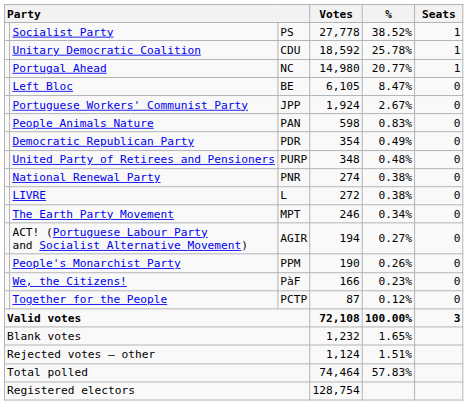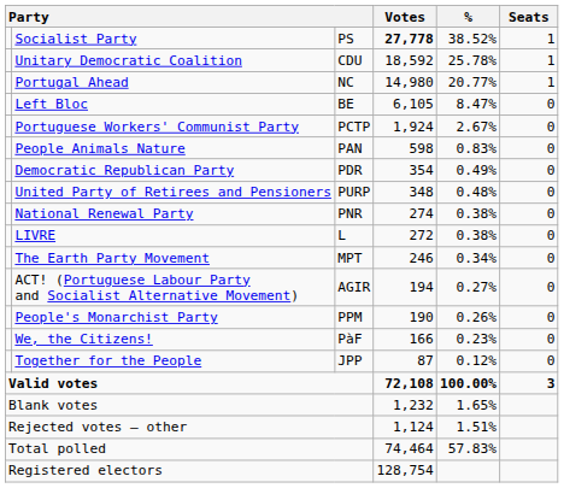 <table class="wikitable" border="1" style="text-align:right;">
 <tr>
 <th style="text-align:left;" colspan=3>Party</th>
 <th align=center width="50">Votes</th>
 <th align=center width="50">%</th>
 <th align=center width="50">Seats</th>
 </tr>
 <tr>
 <td></td>
 <td align=left><a href='#'>Socialist Party</a></td>
 <td align=left>PS</td>
-<td>27,778</td>
+<td><strong>27,778</strong></td>
 <td>38.52%</td>
 <td>1</td>
 </tr>
 <tr>
 <td></td>
 <td align=left style="white-space: nowrap;"><a href='#'>Unitary Democratic Coalition</a></td>
 <td align=left>CDU</td>
 <td>18,592</td>
 <td>25.78%</td>
 <td>1</td>
 </tr>
 <tr>
 <td></td>
 <td align=left><a href='#'>Portugal Ahead</a></td>
 <td align=left>NC</td>
 <td>14,980</td>
 <td>20.77%</td>
 <td>1</td>
 </tr>
 <tr>
 <td></td>
 <td align=left><a href='#'>Left Bloc</a></td>
 <td align=left>BE</td>
 <td>6,105</td>
 <td>8.47%</td>
 <td>0</td>
 </tr>
 <tr>
 <td></td>
 <td align=left><a href='#'>Portuguese Workers' Communist Party</a></td>
-<td align=left>JPP</td>
+<td align=left>PCTP</td>
 <td>1,924</td>
 <td>2.67%</td>
 <td>0</td>
 </tr>
 <tr>
 <td></td>
 <td align=left><a href='#'>People Animals Nature</a></td>
 <td align=left>PAN</td>
 <td>598</td>
 <td>0.83%</td>
 <td>0</td>
 </tr>
 <tr>
 <td></td>
 <td align=left><a href='#'>Democratic Republican Party</a></td>
 <td align=left>PDR</td>
 <td>354</td>
 <td>0.49%</td>
 <td>0</td>
 </tr>
 <tr>
 <td></td>
 <td align=left><a href='#'>United Party of Retirees and Pensioners</a></td>
 <td align=left>PURP</td>
 <td>348</td>
 <td>0.48%</td>
 <td>0</td>
 </tr>
 <tr>
 <td></td>
 <td align=left><a href='#'>National Renewal Party</a></td>
 <td align=left>PNR</td>
 <td>274</td>
 <td>0.38%</td>
 <td>0</td>
 </tr>
 <tr>
 <td></td>
 <td align=left><a href='#'>LIVRE</a></td>
 <td align=left>L</td>
 <td>272</td>
 <td>0.38%</td>
 <td>0</td>
 </tr>
 <tr>
 <td></td>
 <td align=left><a href='#'>The Earth Party Movement</a></td>
 <td align=left>MPT</td>
 <td>246</td>
 <td>0.34%</td>
 <td>0</td>
 </tr>
 <tr>
 <td></td>
 <td align=left>ACT! (<a href='#'>Portuguese Labour Party</a><br>and <a href='#'>Socialist Alternative Movement</a>)</td>
 <td align=left>AGIR</td>
 <td>194</td>
 <td>0.27%</td>
 <td>0</td>
 </tr>
 <tr>
 <td></td>
 <td align=left><a href='#'>People's Monarchist Party</a></td>
 <td align=left>PPM</td>
 <td>190</td>
 <td>0.26%</td>
 <td>0</td>
 </tr>
 <tr>
 <td></td>
 <td align=left><a href='#'>We, the Citizens!</a></td>
 <td align=left>PàF</td>
 <td>166</td>
 <td>0.23%</td>
 <td>0</td>
 </tr>
 <tr>
 <td></td>
 <td align=left><a href='#'>Together for the People</a></td>
-<td align=left>PCTP</td>
+<td align=left>JPP</td>
 <td>87</td>
 <td>0.12%</td>
 <td>0</td>
 </tr>
 <tr style="font-weight:bold">
 <td align=left colspan=3>Valid votes</td>
 <td>72,108</td>
 <td>100.00%</td>
 <td>3</td>
 </tr>
 <tr>
 <td align=left colspan=3>Blank votes</td>
 <td>1,232</td>
 <td>1.65%</td>
 <td></td>
 </tr>
 <tr>
 <td align=left colspan=3>Rejected votes – other</td>
 <td>1,124</td>
 <td>1.51%</td>
 <td></td>
 </tr>
 <tr>
 <td align=left colspan=3>Total polled</td>
 <td>74,464</td>
 <td>57.83%</td>
 <td></td>
 </tr>
 <tr>
 <td align=left colspan=3>Registered electors</td>
 <td>128,754</td>
 <td></td>
 <td></td>
 </tr>
 </table>
